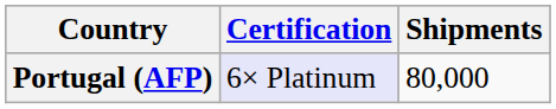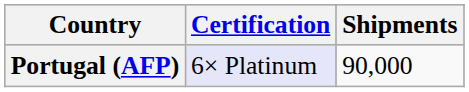 <table class="wikitable sortable plainrowheaders">
 <tr>
 <th>Country</th>
 <th><a href='#'>Certification</a></th>
 <th>Shipments</th>
 </tr>
 <tr>
 <th scope="row">Portugal (<a href='#'>AFP</a>)</th>
 <td style="background: lavender;">6× Platinum</td>
-<td>80,000</td>
+<td>90,000</td>
 </tr>
 </table>
